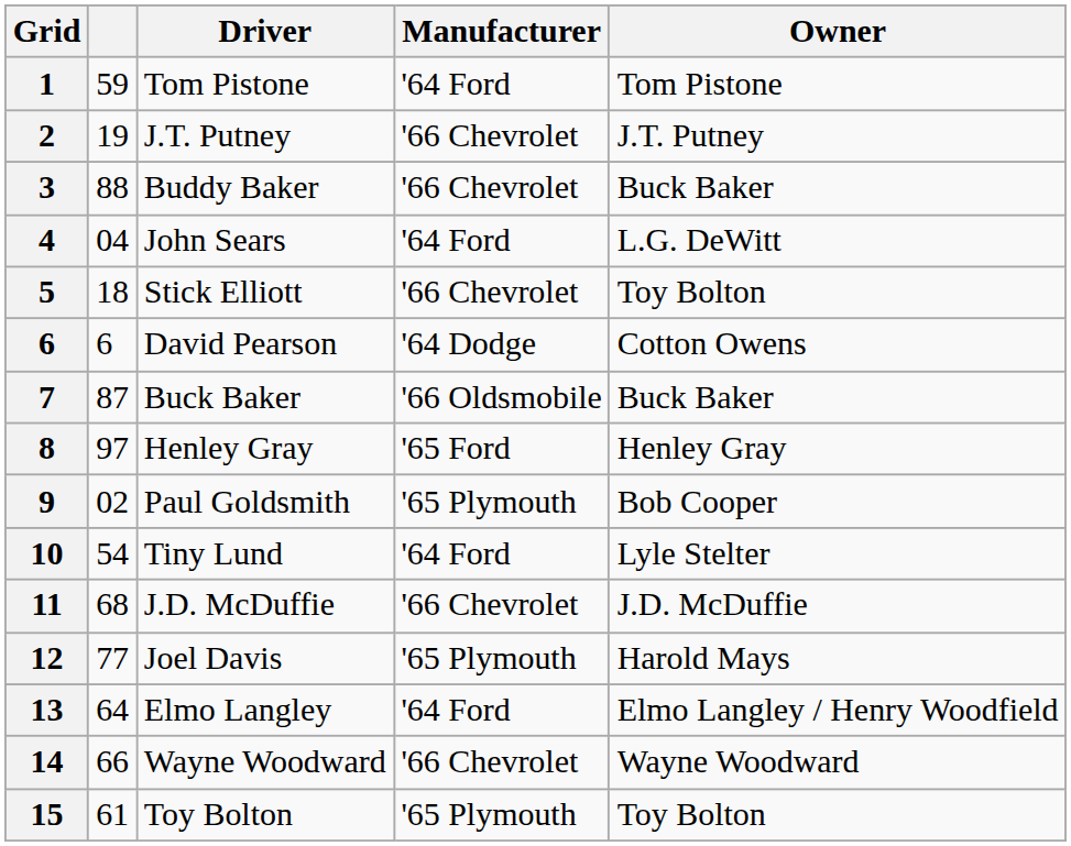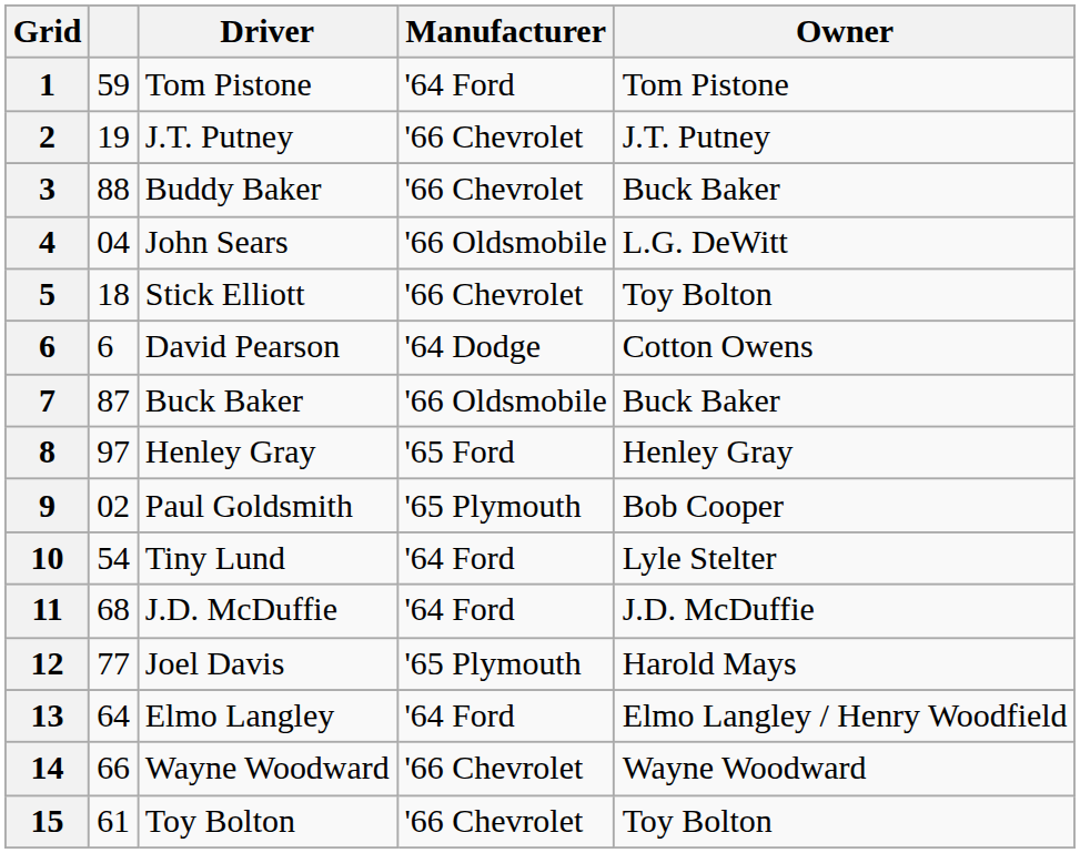 <table class="wikitable">
 <tr>
 <th>Grid</th>
 <th></th>
 <th>Driver</th>
 <th>Manufacturer</th>
 <th>Owner</th>
 </tr>
 <tr>
 <th>1</th>
 <td>59</td>
 <td>Tom Pistone</td>
 <td>'64 Ford</td>
 <td>Tom Pistone</td>
 </tr>
 <tr>
 <th>2</th>
 <td>19</td>
 <td>J.T. Putney</td>
 <td>'66 Chevrolet</td>
 <td>J.T. Putney</td>
 </tr>
 <tr>
 <th>3</th>
 <td>88</td>
 <td>Buddy Baker</td>
 <td>'66 Chevrolet</td>
 <td>Buck Baker</td>
 </tr>
 <tr>
 <th>4</th>
 <td>04</td>
 <td>John Sears</td>
-<td>'64 Ford</td>
+<td>'66 Oldsmobile</td>
 <td>L.G. DeWitt</td>
 </tr>
 <tr>
 <th>5</th>
 <td>18</td>
 <td>Stick Elliott</td>
 <td>'66 Chevrolet</td>
 <td>Toy Bolton</td>
 </tr>
 <tr>
 <th>6</th>
 <td>6</td>
 <td>David Pearson</td>
 <td>'64 Dodge</td>
 <td>Cotton Owens</td>
 </tr>
 <tr>
 <th>7</th>
 <td>87</td>
 <td>Buck Baker</td>
 <td>'66 Oldsmobile</td>
 <td>Buck Baker</td>
 </tr>
 <tr>
 <th>8</th>
 <td>97</td>
 <td>Henley Gray</td>
 <td>'65 Ford</td>
 <td>Henley Gray</td>
 </tr>
 <tr>
 <th>9</th>
 <td>02</td>
 <td>Paul Goldsmith</td>
 <td>'65 Plymouth</td>
 <td>Bob Cooper</td>
 </tr>
 <tr>
 <th>10</th>
 <td>54</td>
 <td>Tiny Lund</td>
 <td>'64 Ford</td>
 <td>Lyle Stelter</td>
 </tr>
 <tr>
 <th>11</th>
 <td>68</td>
 <td>J.D. McDuffie</td>
-<td>'66 Chevrolet</td>
+<td>'64 Ford</td>
 <td>J.D. McDuffie</td>
 </tr>
 <tr>
 <th>12</th>
 <td>77</td>
 <td>Joel Davis</td>
 <td>'65 Plymouth</td>
 <td>Harold Mays</td>
 </tr>
 <tr>
 <th>13</th>
 <td>64</td>
 <td>Elmo Langley</td>
 <td>'64 Ford</td>
 <td>Elmo Langley / Henry Woodfield</td>
 </tr>
 <tr>
 <th>14</th>
 <td>66</td>
 <td>Wayne Woodward</td>
 <td>'66 Chevrolet</td>
 <td>Wayne Woodward</td>
 </tr>
 <tr>
 <th>15</th>
 <td>61</td>
 <td>Toy Bolton</td>
-<td>'65 Plymouth</td>
+<td>'66 Chevrolet</td>
 <td>Toy Bolton</td>
 </tr>
 </table>
